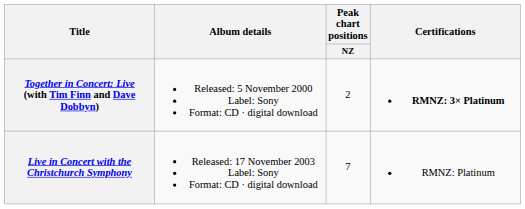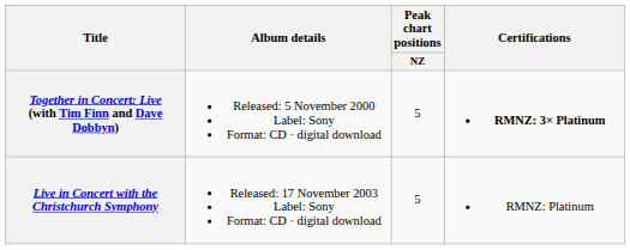 <table class="wikitable plainrowheaders" style="text-align:center;" border="1">
 <tr>
 <th scope="col" rowspan="2" style="width:14em;">Title</th>
 <th scope="col" rowspan="2" style="width:16em;">Album details</th>
 <th scope="col" colspan="1">Peak chart positions</th>
 <th scope="col" rowspan="2" style="width:14em;">Certifications</th>
 </tr>
 <tr>
 <th scope="col" style="width:2.75em;font-size:85%;">NZ<br></th>
 </tr>
 <tr>
 <th scope="row"><em><a href='#'>Together in Concert: Live</a></em> <br> (with <a href='#'>Tim Finn</a> and <a href='#'>Dave Dobbyn</a>)</th>
 <td><br><ul><li>Released: 5 November 2000</li><li>Label: Sony</li><li>Format: CD · digital download</li></ul></td>
-<td>2</td>
+<td>5</td>
 <td><strong><br><ul><li>RMNZ: 3× Platinum</li></ul></strong></td>
 </tr>
 <tr>
 <th scope="row"><em><a href='#'>Live in Concert with the Christchurch Symphony</a></em></th>
 <td><br><ul><li>Released: 17 November 2003</li><li>Label: Sony</li><li>Format: CD · digital download</li></ul></td>
-<td>7</td>
+<td>5</td>
 <td><br><ul><li>RMNZ: Platinum</li></ul></td>
 </tr>
 </table>
